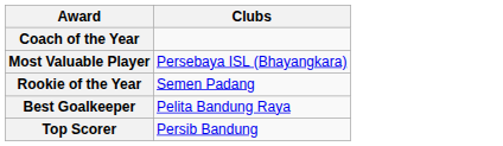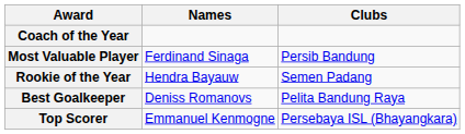 <table class="wikitable">
 <tr>
 <th colspan="1">Award</th>
+<th colspan="1">Names</th>
 <th colspan="1">Clubs</th>
 </tr>
 <tr>
 <th>Coach of the Year</th>
 <td></td>
+<td></td>
 </tr>
 <tr>
 <th>Most Valuable Player</th>
-<td><a href='#'>Persebaya ISL (Bhayangkara)</a></td>
+<td> <a href='#'>Ferdinand Sinaga</a></td>
+<td><a href='#'>Persib Bandung</a></td>
 </tr>
 <tr>
 <th>Rookie of the Year</th>
+<td> <a href='#'>Hendra Bayauw</a></td>
 <td><a href='#'>Semen Padang</a></td>
 </tr>
 <tr>
 <th>Best Goalkeeper</th>
+<td> <a href='#'>Deniss Romanovs</a></td>
 <td><a href='#'>Pelita Bandung Raya</a></td>
 </tr>
 <tr>
 <th>Top Scorer</th>
-<td><a href='#'>Persib Bandung</a></td>
+<td> <a href='#'>Emmanuel Kenmogne</a></td>
+<td><a href='#'>Persebaya ISL (Bhayangkara)</a></td>
 </tr>
 </table>
